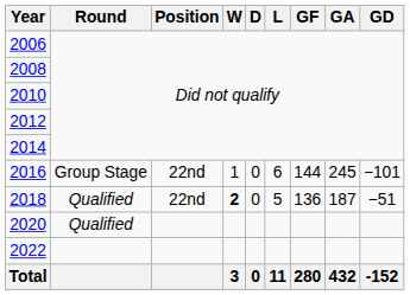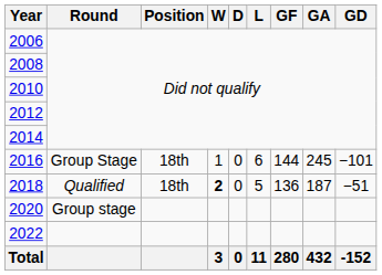 <table class="wikitable" style="text-align: center;">
 <tr>
 <th>Year</th>
 <th>Round</th>
 <th>Position</th>
 <th>W</th>
 <th>D</th>
 <th>L</th>
 <th>GF</th>
 <th>GA</th>
 <th>GD</th>
 </tr>
 <tr>
 <td> <a href='#'>2006</a></td>
 <td colspan="8" rowspan="5"><em>Did not qualify</em></td>
 </tr>
 <tr>
 <td>  <a href='#'>2008</a></td>
 </tr>
 <tr>
 <td> <a href='#'>2010</a></td>
 </tr>
 <tr>
 <td>  <a href='#'>2012</a></td>
 </tr>
 <tr>
 <td> <a href='#'>2014</a></td>
 </tr>
 <tr>
 <td> <a href='#'>2016</a></td>
 <td>Group Stage</td>
-<td>22nd</td>
+<td>18th</td>
 <td>1</td>
 <td>0</td>
 <td>6</td>
 <td>144</td>
 <td>245</td>
 <td>−101</td>
 </tr>
 <tr>
 <td> <a href='#'>2018</a></td>
 <td><em>Qualified</em></td>
-<td>22nd</td>
+<td>18th</td>
 <td><strong>2</strong></td>
 <td>0</td>
 <td>5</td>
 <td>136</td>
 <td>187</td>
 <td>−51</td>
 </tr>
 <tr>
 <td> <a href='#'>2020</a></td>
-<td><em>Qualified</em></td>
+<td>Group stage</td>
 <td></td>
 <td></td>
 <td></td>
 <td></td>
 <td></td>
 <td></td>
 <td></td>
 </tr>
 <tr>
 <td> <a href='#'>2022</a></td>
 <td></td>
 <td></td>
 <td></td>
 <td></td>
 <td></td>
 <td></td>
 <td></td>
 <td></td>
 </tr>
 <tr>
 <th>Total</th>
 <th></th>
 <th></th>
 <th>3</th>
 <th>0</th>
 <th>11</th>
 <th>280</th>
 <th>432</th>
 <th>-152</th>
 </tr>
 </table>
